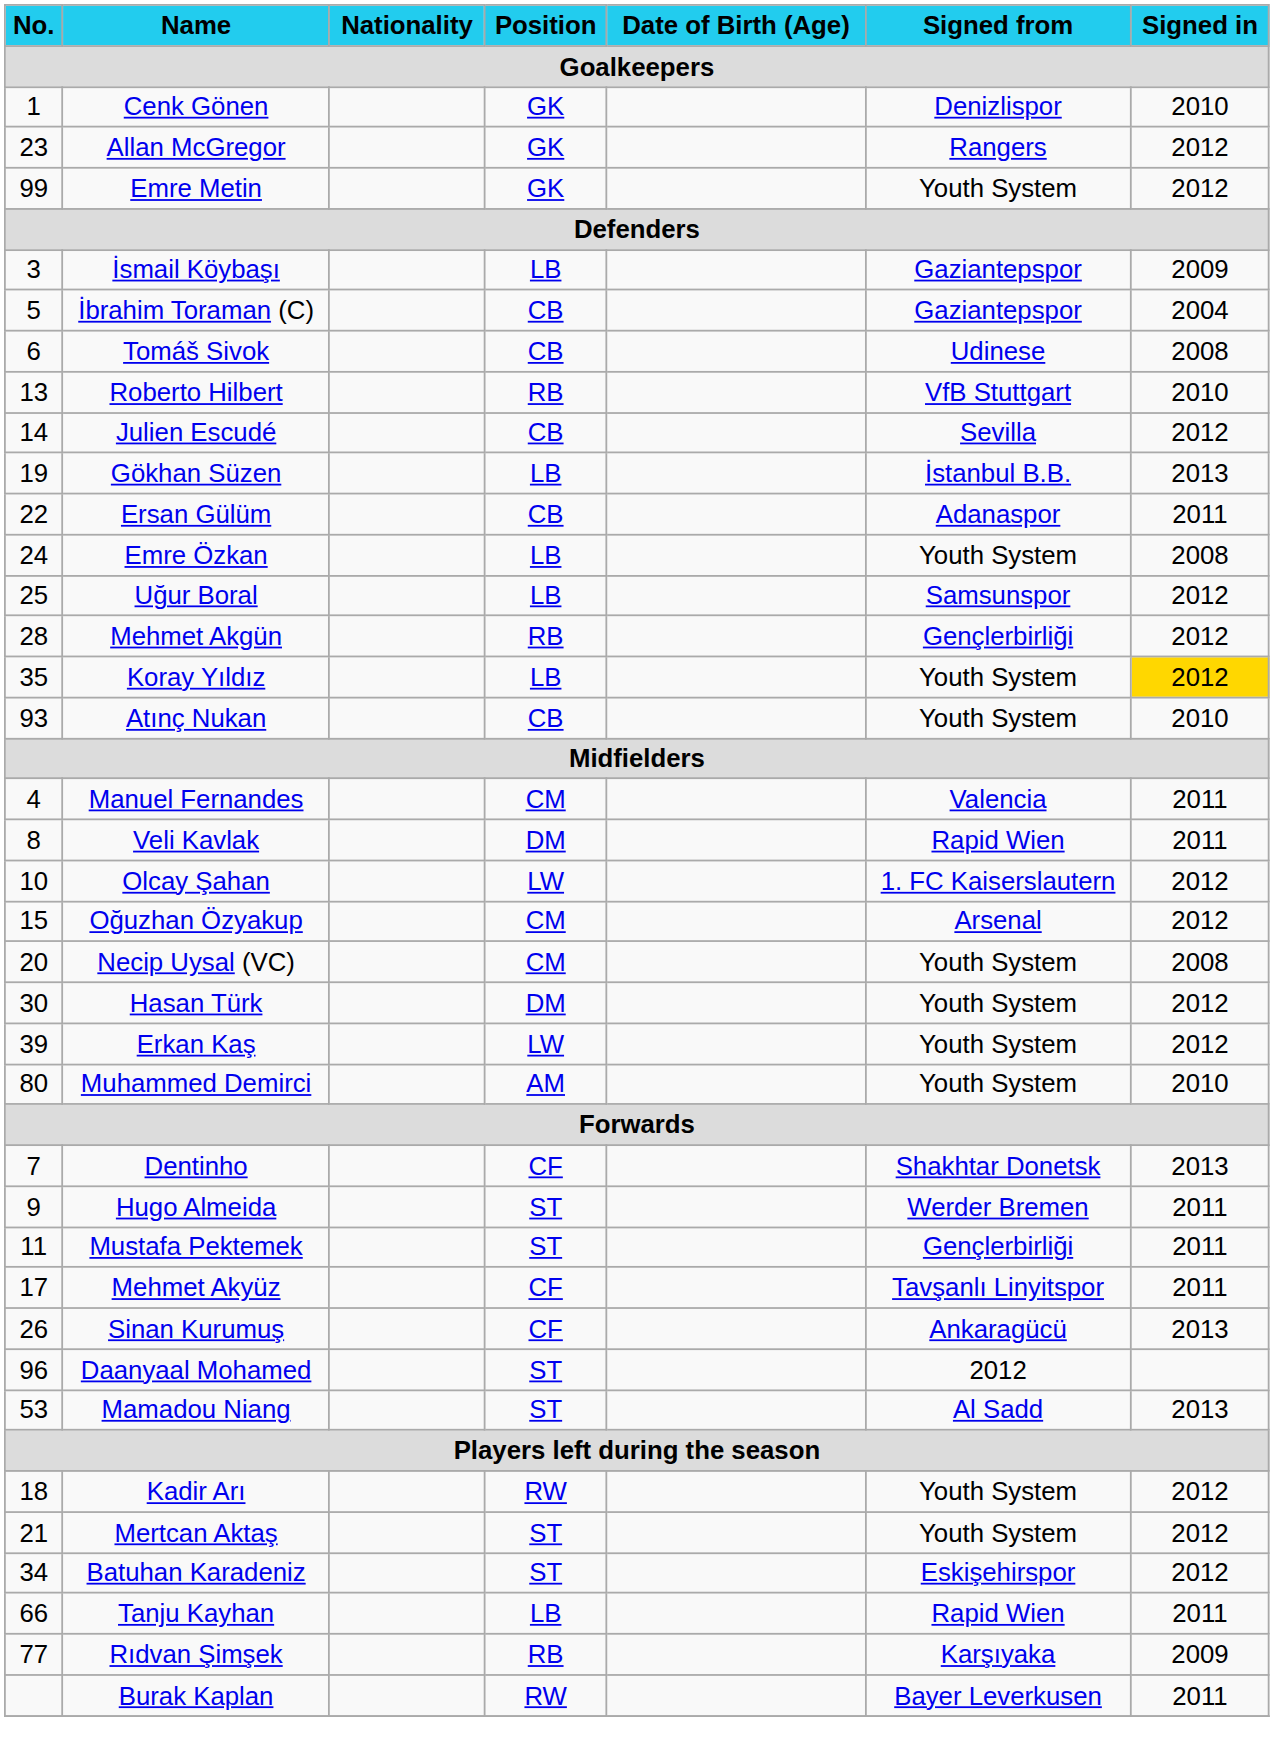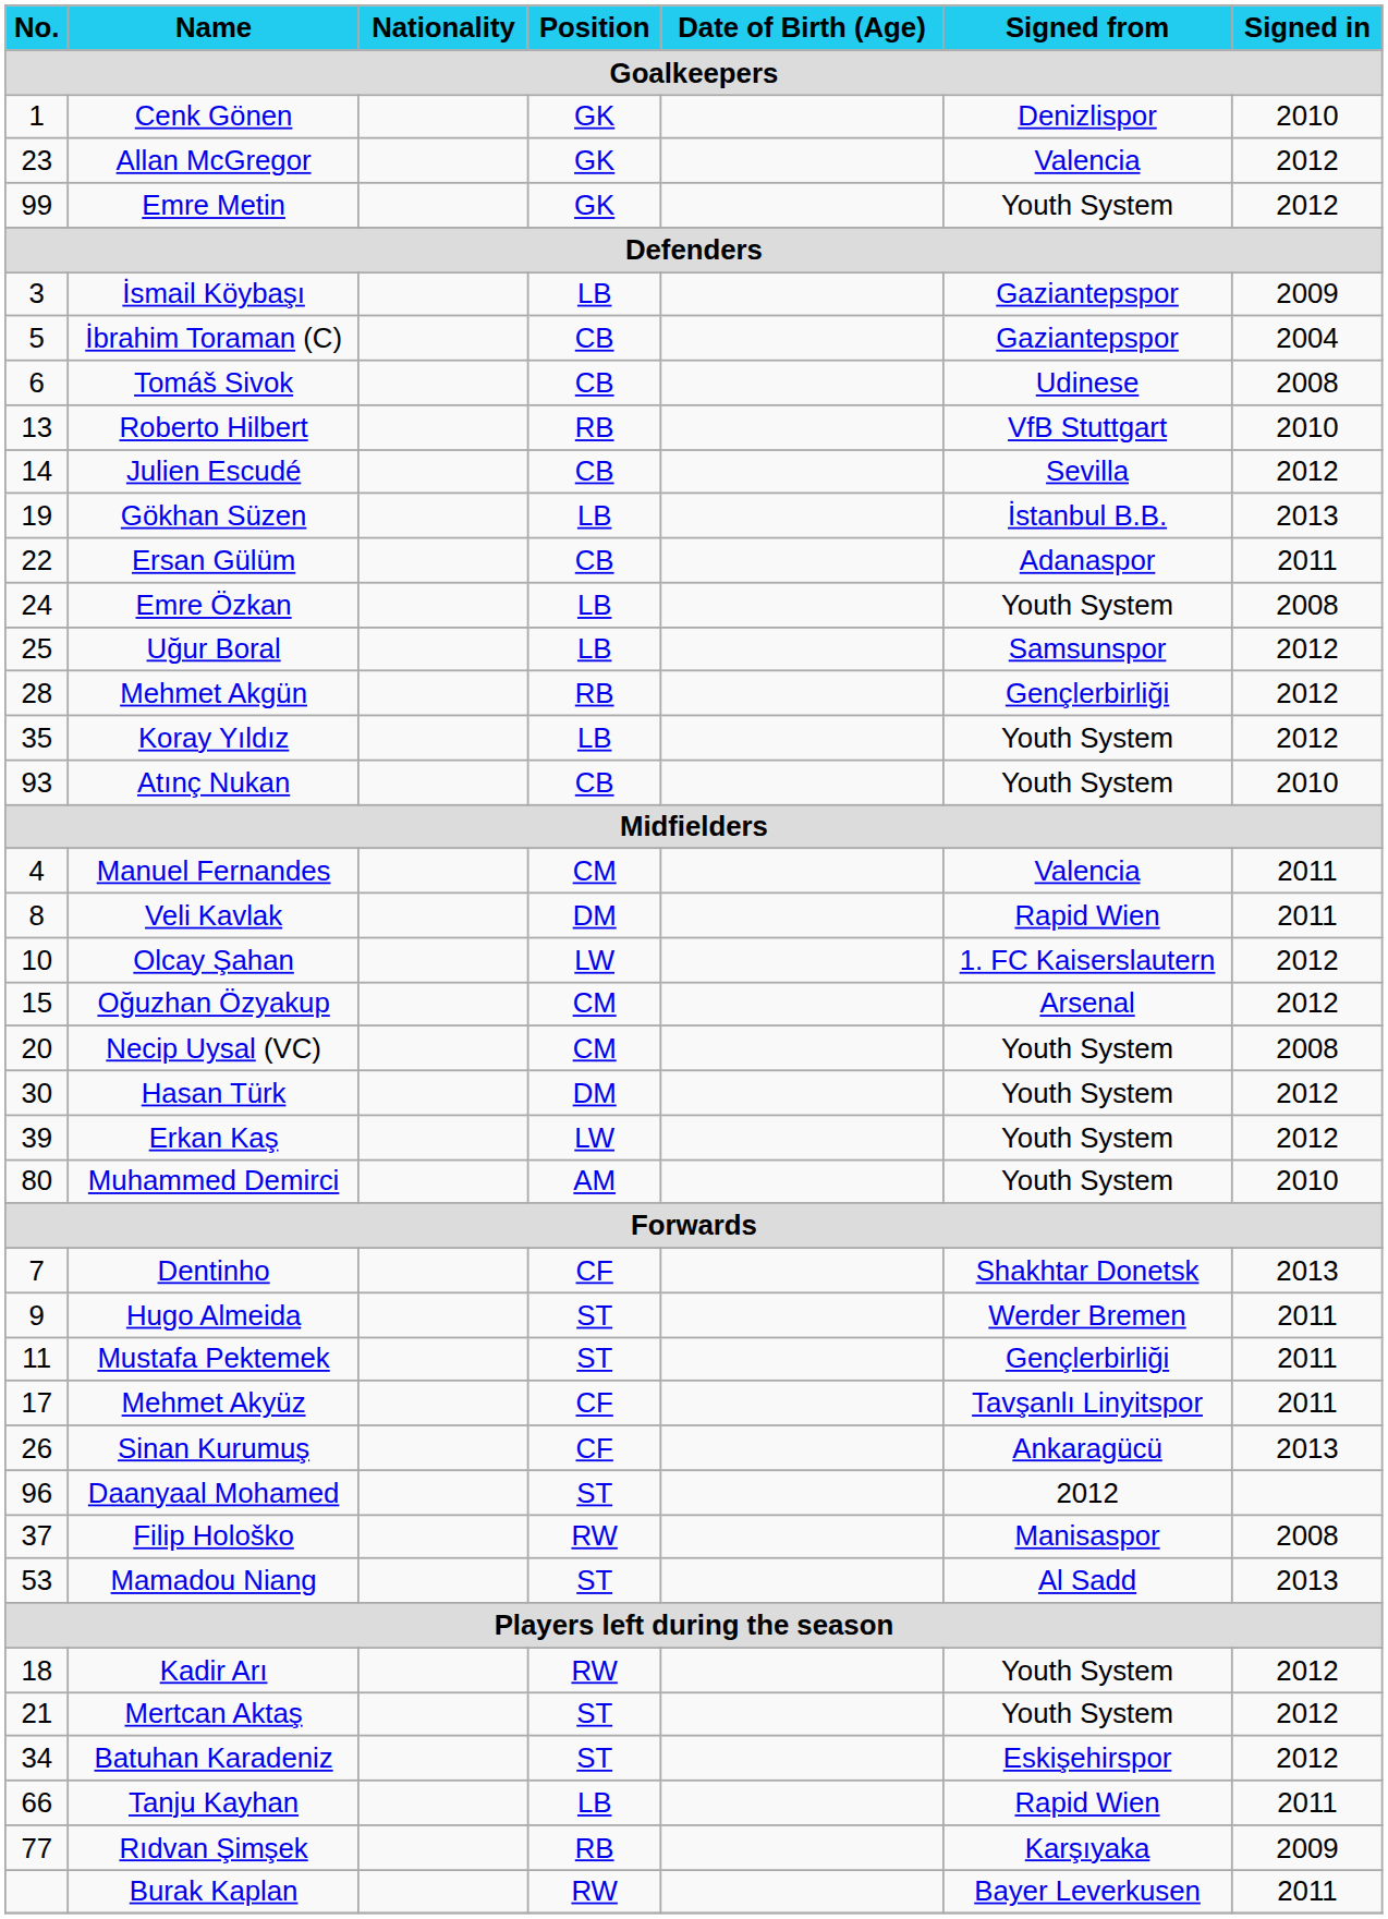 <table class="wikitable" style="text-align: center; font-size:90%" width=80%>
 <tr>
 <th style="background: #22CCEE; color:black" align=right>No.</th>
 <th style="background: #22CCEE; color:black" align=right>Name</th>
 <th style="background: #22CCEE; color:black" align=right>Nationality</th>
 <th style="background: #22CCEE; color:black" align=right>Position</th>
 <th style="background: #22CCEE; color:black" align=right>Date of Birth (Age)</th>
 <th style="background: #22CCEE; color:black" align=right>Signed from</th>
 <th style="background: #22CCEE; color:black" align=right>Signed in</th>
 </tr>
 <tr>
 <th colspan=7 style="background: #DCDCDC" align=right>Goalkeepers</th>
 </tr>
 <tr>
 <td>1</td>
 <td><a href='#'>Cenk Gönen</a></td>
 <td></td>
 <td><a href='#'>GK</a></td>
 <td></td>
 <td><a href='#'>Denizlispor</a></td>
 <td>2010</td>
 </tr>
 <tr>
 <td>23</td>
 <td><a href='#'>Allan McGregor</a></td>
 <td></td>
 <td><a href='#'>GK</a></td>
 <td></td>
-<td> <a href='#'>Rangers</a></td>
+<td> <a href='#'>Valencia</a></td>
 <td>2012</td>
 </tr>
 <tr>
 <td>99</td>
 <td><a href='#'>Emre Metin</a></td>
 <td></td>
 <td><a href='#'>GK</a></td>
 <td></td>
 <td>Youth System</td>
 <td>2012</td>
 </tr>
 <tr>
 <th colspan=7 style="background: #DCDCDC" align=right>Defenders</th>
 </tr>
 <tr>
 <td>3</td>
 <td><a href='#'>İsmail Köybaşı</a></td>
 <td></td>
 <td><a href='#'>LB</a></td>
 <td></td>
 <td><a href='#'>Gaziantepspor</a></td>
 <td>2009</td>
 </tr>
 <tr>
 <td>5</td>
 <td><a href='#'>İbrahim Toraman</a> (C)</td>
 <td></td>
 <td><a href='#'>CB</a></td>
 <td></td>
 <td><a href='#'>Gaziantepspor</a></td>
 <td>2004</td>
 </tr>
 <tr>
 <td>6</td>
 <td><a href='#'>Tomáš Sivok</a></td>
 <td></td>
 <td><a href='#'>CB</a></td>
 <td></td>
 <td> <a href='#'>Udinese</a></td>
 <td>2008</td>
 </tr>
 <tr>
 <td>13</td>
 <td><a href='#'>Roberto Hilbert</a></td>
 <td></td>
 <td><a href='#'>RB</a></td>
 <td></td>
 <td> <a href='#'>VfB Stuttgart</a></td>
 <td>2010</td>
 </tr>
 <tr>
 <td>14</td>
 <td><a href='#'>Julien Escudé</a></td>
 <td></td>
 <td><a href='#'>CB</a></td>
 <td></td>
 <td> <a href='#'>Sevilla</a></td>
 <td>2012</td>
 </tr>
 <tr>
 <td>19</td>
 <td><a href='#'>Gökhan Süzen</a></td>
 <td></td>
 <td><a href='#'>LB</a></td>
 <td></td>
 <td><a href='#'>İstanbul B.B.</a></td>
 <td>2013</td>
 </tr>
 <tr>
 <td>22</td>
 <td><a href='#'>Ersan Gülüm</a></td>
 <td></td>
 <td><a href='#'>CB</a></td>
 <td></td>
 <td><a href='#'>Adanaspor</a></td>
 <td>2011</td>
 </tr>
 <tr>
 <td>24</td>
 <td><a href='#'>Emre Özkan</a></td>
 <td></td>
 <td><a href='#'>LB</a></td>
 <td></td>
 <td>Youth System</td>
 <td>2008</td>
 </tr>
 <tr>
 <td>25</td>
 <td><a href='#'>Uğur Boral</a></td>
 <td></td>
 <td><a href='#'>LB</a></td>
 <td></td>
 <td><a href='#'>Samsunspor</a></td>
 <td>2012</td>
 </tr>
 <tr>
 <td>28</td>
 <td><a href='#'>Mehmet Akgün</a></td>
 <td></td>
 <td><a href='#'>RB</a></td>
 <td></td>
 <td><a href='#'>Gençlerbirliği</a></td>
 <td>2012</td>
 </tr>
 <tr>
 <td>35</td>
 <td><a href='#'>Koray Yıldız</a></td>
 <td></td>
 <td><a href='#'>LB</a></td>
 <td></td>
 <td>Youth System</td>
-<td style="background: gold;">2012</td>
+<td>2012</td>
 </tr>
 <tr>
 <td>93</td>
 <td><a href='#'>Atınç Nukan</a></td>
 <td></td>
 <td><a href='#'>CB</a></td>
 <td></td>
 <td>Youth System</td>
 <td>2010</td>
 </tr>
 <tr>
 <th colspan=7 style="background: #DCDCDC" align=right>Midfielders</th>
 </tr>
 <tr>
 <td>4</td>
 <td><a href='#'>Manuel Fernandes</a></td>
 <td></td>
 <td><a href='#'>CM</a></td>
 <td></td>
 <td> <a href='#'>Valencia</a></td>
 <td>2011</td>
 </tr>
 <tr>
 <td>8</td>
 <td><a href='#'>Veli Kavlak</a></td>
 <td></td>
 <td><a href='#'>DM</a></td>
 <td></td>
 <td> <a href='#'>Rapid Wien</a></td>
 <td>2011</td>
 </tr>
 <tr>
 <td>10</td>
 <td><a href='#'>Olcay Şahan</a></td>
 <td></td>
 <td><a href='#'>LW</a></td>
 <td></td>
 <td> <a href='#'>1. FC Kaiserslautern</a></td>
 <td>2012</td>
 </tr>
 <tr>
 <td>15</td>
 <td><a href='#'>Oğuzhan Özyakup</a></td>
 <td></td>
 <td><a href='#'>CM</a></td>
 <td></td>
 <td> <a href='#'>Arsenal</a></td>
 <td>2012</td>
 </tr>
 <tr>
 <td>20</td>
 <td><a href='#'>Necip Uysal</a> (VC)</td>
 <td></td>
 <td><a href='#'>CM</a></td>
 <td></td>
 <td>Youth System</td>
 <td>2008</td>
 </tr>
 <tr>
 <td>30</td>
 <td><a href='#'>Hasan Türk</a></td>
 <td></td>
 <td><a href='#'>DM</a></td>
 <td></td>
 <td>Youth System</td>
 <td>2012</td>
 </tr>
 <tr>
 <td>39</td>
 <td><a href='#'>Erkan Kaş</a></td>
 <td></td>
 <td><a href='#'>LW</a></td>
 <td></td>
 <td>Youth System</td>
 <td>2012</td>
 </tr>
 <tr>
 <td>80</td>
 <td><a href='#'>Muhammed Demirci</a></td>
 <td></td>
 <td><a href='#'>AM</a></td>
 <td></td>
 <td>Youth System</td>
 <td>2010</td>
 </tr>
 <tr>
 <th colspan=7 style="background: #DCDCDC" align=right>Forwards</th>
 </tr>
 <tr>
 <td>7</td>
 <td><a href='#'>Dentinho</a></td>
 <td></td>
 <td><a href='#'>CF</a></td>
 <td></td>
 <td> <a href='#'>Shakhtar Donetsk</a></td>
 <td>2013</td>
 </tr>
 <tr>
 <td>9</td>
 <td><a href='#'>Hugo Almeida</a></td>
 <td></td>
 <td><a href='#'>ST</a></td>
 <td></td>
 <td> <a href='#'>Werder Bremen</a></td>
 <td>2011</td>
 </tr>
 <tr>
 <td>11</td>
 <td><a href='#'>Mustafa Pektemek</a></td>
 <td></td>
 <td><a href='#'>ST</a></td>
 <td></td>
 <td><a href='#'>Gençlerbirliği</a></td>
 <td>2011</td>
 </tr>
 <tr>
 <td>17</td>
 <td><a href='#'>Mehmet Akyüz</a></td>
 <td></td>
 <td><a href='#'>CF</a></td>
 <td></td>
 <td><a href='#'>Tavşanlı Linyitspor</a></td>
 <td>2011</td>
 </tr>
 <tr>
 <td>26</td>
 <td><a href='#'>Sinan Kurumuş</a></td>
 <td></td>
 <td><a href='#'>CF</a></td>
 <td></td>
 <td><a href='#'>Ankaragücü</a></td>
 <td>2013</td>
 </tr>
 <tr>
 <td>96</td>
 <td><a href='#'>Daanyaal Mohamed</a></td>
 <td></td>
 <td><a href='#'>ST</a></td>
 <td></td>
 <td>2012</td>
 </tr>
 <tr>
+<td>37</td>
+<td><a href='#'>Filip Hološko</a></td>
+<td></td>
+<td><a href='#'>RW</a></td>
+<td></td>
+<td><a href='#'>Manisaspor</a></td>
+<td>2008</td>
+</tr>
+<tr>
 <td>53</td>
 <td><a href='#'>Mamadou Niang</a></td>
 <td></td>
 <td><a href='#'>ST</a></td>
 <td></td>
 <td> <a href='#'>Al Sadd</a></td>
 <td>2013</td>
 </tr>
 <tr>
 <th colspan="7"  style="background:#dcdcdc;">Players left during the season</th>
 </tr>
 <tr>
 <td>18</td>
 <td><a href='#'>Kadir Arı</a></td>
 <td></td>
 <td><a href='#'>RW</a></td>
 <td></td>
 <td>Youth System</td>
 <td>2012</td>
 </tr>
 <tr>
 <td>21</td>
 <td><a href='#'>Mertcan Aktaş</a></td>
 <td></td>
 <td><a href='#'>ST</a></td>
 <td></td>
 <td>Youth System</td>
 <td>2012</td>
 </tr>
 <tr>
 <td>34</td>
 <td><a href='#'>Batuhan Karadeniz</a></td>
 <td></td>
 <td><a href='#'>ST</a></td>
 <td></td>
 <td><a href='#'>Eskişehirspor</a></td>
 <td>2012</td>
 </tr>
 <tr>
 <td>66</td>
 <td><a href='#'>Tanju Kayhan</a></td>
 <td></td>
 <td><a href='#'>LB</a></td>
 <td></td>
 <td> <a href='#'>Rapid Wien</a></td>
 <td>2011</td>
 </tr>
 <tr>
 <td>77</td>
 <td><a href='#'>Rıdvan Şimşek</a></td>
 <td></td>
 <td><a href='#'>RB</a></td>
 <td></td>
 <td><a href='#'>Karşıyaka</a></td>
 <td>2009</td>
 </tr>
 <tr>
 <td></td>
 <td><a href='#'>Burak Kaplan</a></td>
 <td></td>
 <td><a href='#'>RW</a></td>
 <td></td>
 <td> <a href='#'>Bayer Leverkusen</a></td>
 <td>2011</td>
 </tr>
 <tr>
 </tr>
 </table>
